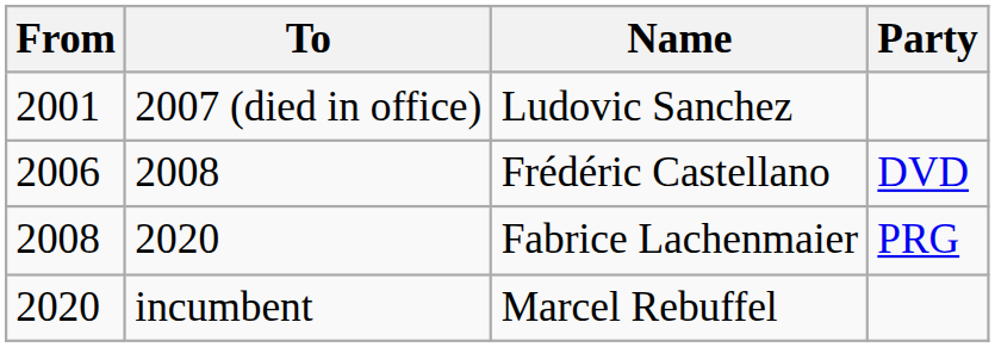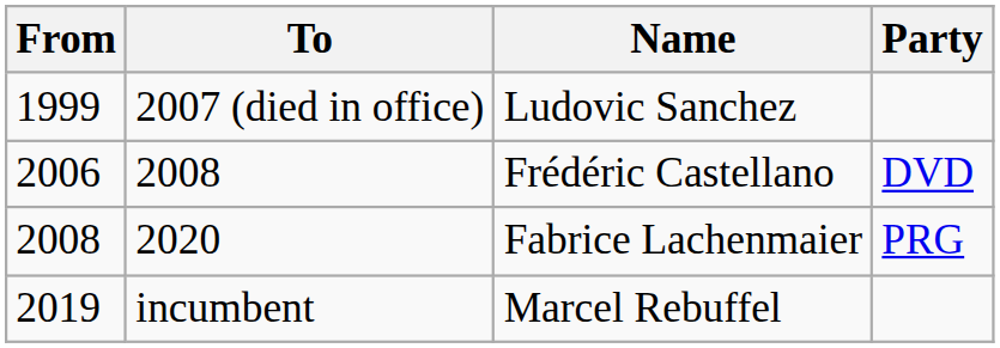 <table class="wikitable">
 <tr>
 <th>From</th>
 <th>To</th>
 <th>Name</th>
 <th>Party</th>
 </tr>
 <tr>
-<td>2001</td>
+<td>1999</td>
 <td>2007 (died in office)</td>
 <td>Ludovic Sanchez</td>
 <td></td>
 </tr>
 <tr>
 <td>2006</td>
 <td>2008</td>
 <td>Frédéric Castellano</td>
 <td><a href='#'>DVD</a></td>
 </tr>
 <tr>
 <td>2008</td>
 <td>2020</td>
 <td>Fabrice Lachenmaier</td>
 <td><a href='#'>PRG</a></td>
 </tr>
 <tr>
-<td>2020</td>
+<td>2019</td>
 <td>incumbent</td>
 <td>Marcel Rebuffel</td>
 <td></td>
 </tr>
 </table>
